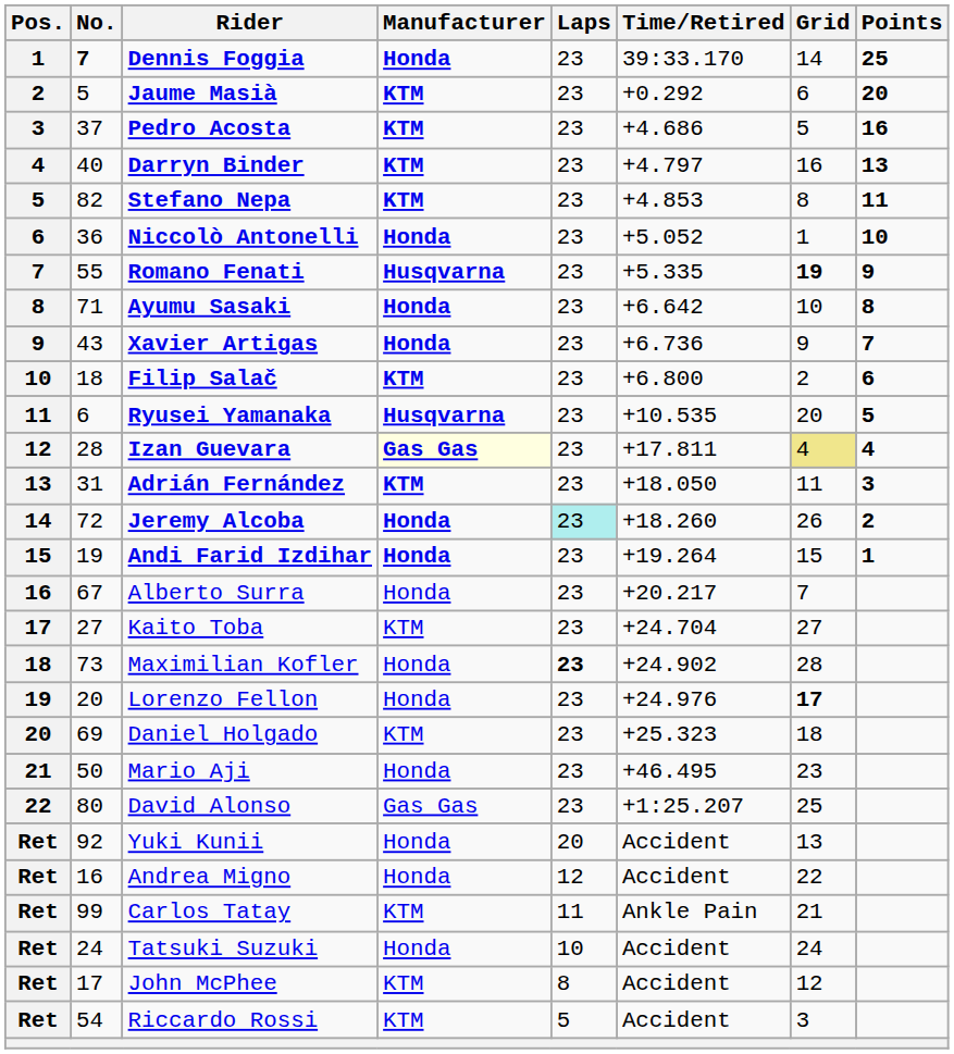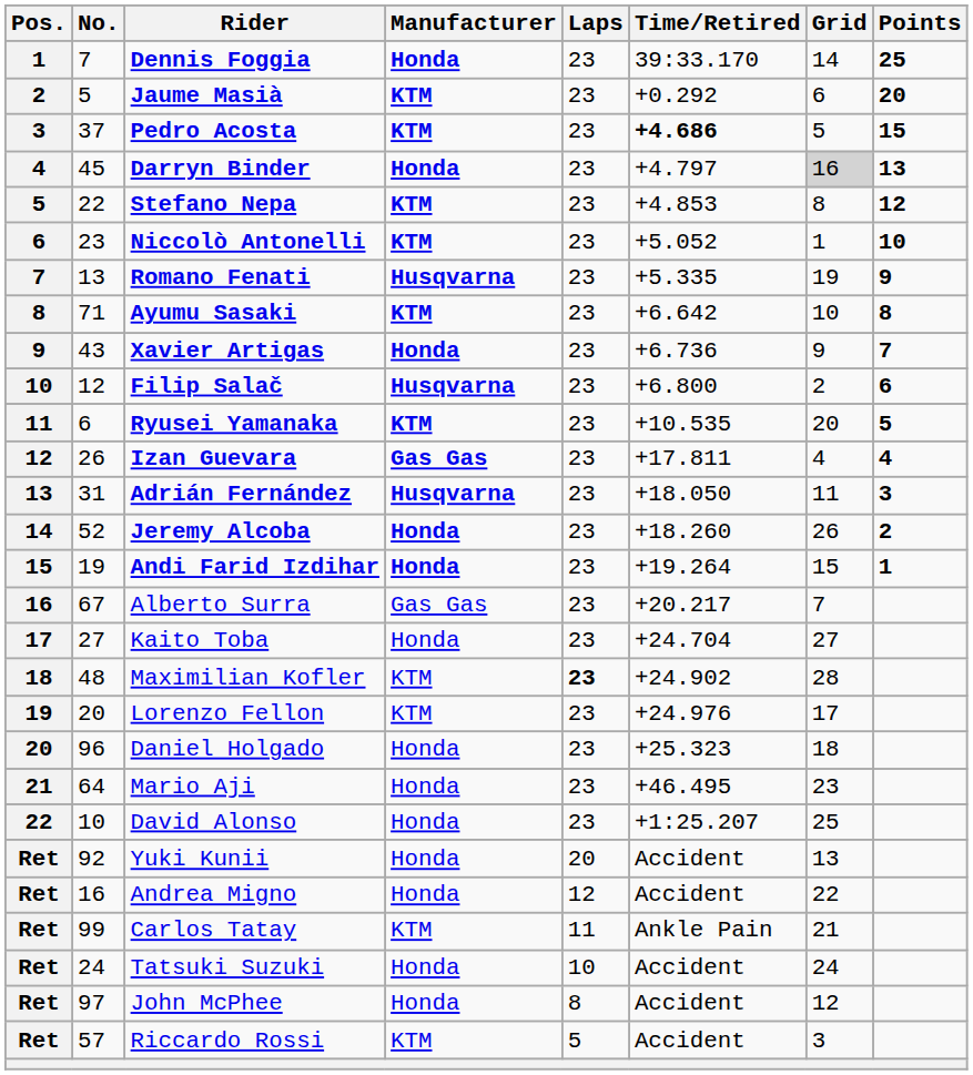 <table class="wikitable" style="font-size: 85%;">
 <tr>
 <th>Pos.</th>
 <th>No.</th>
 <th>Rider</th>
 <th>Manufacturer</th>
 <th>Laps</th>
 <th>Time/Retired</th>
 <th>Grid</th>
 <th>Points</th>
 </tr>
 <tr>
 <th>1</th>
-<td><strong>7</strong></td>
+<td>7</td>
 <td> <strong><a href='#'>Dennis Foggia</a></strong></td>
 <td><strong><a href='#'>Honda</a></strong></td>
 <td>23</td>
 <td>39:33.170</td>
 <td>14</td>
 <td><strong>25</strong></td>
 </tr>
 <tr>
 <th>2</th>
 <td>5</td>
 <td> <strong><a href='#'>Jaume Masià</a></strong></td>
 <td><strong><a href='#'>KTM</a></strong></td>
 <td>23</td>
 <td>+0.292</td>
 <td>6</td>
 <td><strong>20</strong></td>
 </tr>
 <tr>
 <th>3</th>
 <td>37</td>
 <td> <strong><a href='#'>Pedro Acosta</a></strong></td>
 <td><strong><a href='#'>KTM</a></strong></td>
 <td>23</td>
-<td>+4.686</td>
+<td><strong>+4.686</strong></td>
 <td>5</td>
-<td><strong>16</strong></td>
+<td><strong>15</strong></td>
 </tr>
 <tr>
 <th>4</th>
-<td>40</td>
+<td>45</td>
 <td> <strong><a href='#'>Darryn Binder</a></strong></td>
-<td><strong><a href='#'>KTM</a></strong></td>
+<td><strong><a href='#'>Honda</a></strong></td>
 <td>23</td>
 <td>+4.797</td>
-<td>16</td>
+<td style="background: lightgrey;">16</td>
 <td><strong>13</strong></td>
 </tr>
 <tr>
 <th>5</th>
-<td>82</td>
+<td>22</td>
 <td> <strong><a href='#'>Stefano Nepa</a></strong></td>
 <td><strong><a href='#'>KTM</a></strong></td>
 <td>23</td>
 <td>+4.853</td>
 <td>8</td>
-<td><strong>11</strong></td>
+<td><strong>12</strong></td>
 </tr>
 <tr>
 <th>6</th>
-<td>36</td>
+<td>23</td>
 <td> <strong><a href='#'>Niccolò Antonelli</a></strong></td>
-<td><strong><a href='#'>Honda</a></strong></td>
+<td><strong><a href='#'>KTM</a></strong></td>
 <td>23</td>
 <td>+5.052</td>
 <td>1</td>
 <td><strong>10</strong></td>
 </tr>
 <tr>
 <th>7</th>
-<td>55</td>
+<td>13</td>
 <td> <strong><a href='#'>Romano Fenati</a></strong></td>
 <td><strong><a href='#'>Husqvarna</a></strong></td>
 <td>23</td>
 <td>+5.335</td>
-<td><strong>19</strong></td>
+<td>19</td>
 <td><strong>9</strong></td>
 </tr>
 <tr>
 <th>8</th>
 <td>71</td>
 <td> <strong><a href='#'>Ayumu Sasaki</a></strong></td>
-<td><strong><a href='#'>Honda</a></strong></td>
+<td><strong><a href='#'>KTM</a></strong></td>
 <td>23</td>
 <td>+6.642</td>
 <td>10</td>
 <td><strong>8</strong></td>
 </tr>
 <tr>
 <th>9</th>
 <td>43</td>
 <td> <strong><a href='#'>Xavier Artigas</a></strong></td>
 <td><strong><a href='#'>Honda</a></strong></td>
 <td>23</td>
 <td>+6.736</td>
 <td>9</td>
 <td><strong>7</strong></td>
 </tr>
 <tr>
 <th>10</th>
-<td>18</td>
+<td>12</td>
 <td> <strong><a href='#'>Filip Salač</a></strong></td>
-<td><strong><a href='#'>KTM</a></strong></td>
+<td><strong><a href='#'>Husqvarna</a></strong></td>
 <td>23</td>
 <td>+6.800</td>
 <td>2</td>
 <td><strong>6</strong></td>
 </tr>
 <tr>
 <th>11</th>
 <td>6</td>
 <td> <strong><a href='#'>Ryusei Yamanaka</a></strong></td>
-<td><strong><a href='#'>Husqvarna</a></strong></td>
+<td><strong><a href='#'>KTM</a></strong></td>
 <td>23</td>
 <td>+10.535</td>
 <td>20</td>
 <td><strong>5</strong></td>
 </tr>
 <tr>
 <th>12</th>
-<td>28</td>
+<td>26</td>
 <td> <strong><a href='#'>Izan Guevara</a></strong></td>
-<td style="background: lightyellow;"><strong><a href='#'>Gas Gas</a></strong></td>
+<td><strong><a href='#'>Gas Gas</a></strong></td>
 <td>23</td>
 <td>+17.811</td>
-<td style="background: khaki;">4</td>
+<td>4</td>
 <td><strong>4</strong></td>
 </tr>
 <tr>
 <th>13</th>
 <td>31</td>
 <td> <strong><a href='#'>Adrián Fernández</a></strong></td>
-<td><strong><a href='#'>KTM</a></strong></td>
+<td><strong><a href='#'>Husqvarna</a></strong></td>
 <td>23</td>
 <td>+18.050</td>
 <td>11</td>
 <td><strong>3</strong></td>
 </tr>
 <tr>
 <th>14</th>
-<td>72</td>
+<td>52</td>
 <td> <strong><a href='#'>Jeremy Alcoba</a></strong></td>
 <td><strong><a href='#'>Honda</a></strong></td>
-<td style="background: paleturquoise;">23</td>
+<td>23</td>
 <td>+18.260</td>
 <td>26</td>
 <td><strong>2</strong></td>
 </tr>
 <tr>
 <th>15</th>
 <td>19</td>
 <td> <strong><a href='#'>Andi Farid Izdihar</a></strong></td>
 <td><strong><a href='#'>Honda</a></strong></td>
 <td>23</td>
 <td>+19.264</td>
 <td>15</td>
 <td><strong>1</strong></td>
 </tr>
 <tr>
 <th>16</th>
 <td>67</td>
 <td> <a href='#'>Alberto Surra</a></td>
-<td><a href='#'>Honda</a></td>
+<td><a href='#'>Gas Gas</a></td>
 <td>23</td>
 <td>+20.217</td>
 <td>7</td>
 <td></td>
 </tr>
 <tr>
 <th>17</th>
 <td>27</td>
 <td> <a href='#'>Kaito Toba</a></td>
-<td><a href='#'>KTM</a></td>
+<td><a href='#'>Honda</a></td>
 <td>23</td>
 <td>+24.704</td>
 <td>27</td>
 <td></td>
 </tr>
 <tr>
 <th>18</th>
-<td>73</td>
+<td>48</td>
 <td> <a href='#'>Maximilian Kofler</a></td>
-<td><a href='#'>Honda</a></td>
+<td><a href='#'>KTM</a></td>
 <td><strong>23</strong></td>
 <td>+24.902</td>
 <td>28</td>
 <td></td>
 </tr>
 <tr>
 <th>19</th>
 <td>20</td>
 <td> <a href='#'>Lorenzo Fellon</a></td>
-<td><a href='#'>Honda</a></td>
+<td><a href='#'>KTM</a></td>
 <td>23</td>
 <td>+24.976</td>
-<td><strong>17</strong></td>
+<td>17</td>
 <td></td>
 </tr>
 <tr>
 <th>20</th>
-<td>69</td>
+<td>96</td>
 <td> <a href='#'>Daniel Holgado</a></td>
-<td><a href='#'>KTM</a></td>
+<td><a href='#'>Honda</a></td>
 <td>23</td>
 <td>+25.323</td>
 <td>18</td>
 <td></td>
 </tr>
 <tr>
 <th>21</th>
-<td>50</td>
+<td>64</td>
 <td> <a href='#'>Mario Aji</a></td>
 <td><a href='#'>Honda</a></td>
 <td>23</td>
 <td>+46.495</td>
 <td>23</td>
 <td></td>
 </tr>
 <tr>
 <th>22</th>
-<td>80</td>
+<td>10</td>
 <td> <a href='#'>David Alonso</a></td>
-<td><a href='#'>Gas Gas</a></td>
+<td><a href='#'>Honda</a></td>
 <td>23</td>
 <td>+1:25.207</td>
 <td>25</td>
 <td></td>
 </tr>
 <tr>
 <th>Ret</th>
 <td>92</td>
 <td> <a href='#'>Yuki Kunii</a></td>
 <td><a href='#'>Honda</a></td>
 <td>20</td>
 <td>Accident</td>
 <td>13</td>
 <td></td>
 </tr>
 <tr>
 <th>Ret</th>
 <td>16</td>
 <td> <a href='#'>Andrea Migno</a></td>
 <td><a href='#'>Honda</a></td>
 <td>12</td>
 <td>Accident</td>
 <td>22</td>
 <td></td>
 </tr>
 <tr>
 <th>Ret</th>
 <td>99</td>
 <td> <a href='#'>Carlos Tatay</a></td>
 <td><a href='#'>KTM</a></td>
 <td>11</td>
 <td>Ankle Pain</td>
 <td>21</td>
 <td></td>
 </tr>
 <tr>
 <th>Ret</th>
 <td>24</td>
 <td> <a href='#'>Tatsuki Suzuki</a></td>
 <td><a href='#'>Honda</a></td>
 <td>10</td>
 <td>Accident</td>
 <td>24</td>
 <td></td>
 </tr>
 <tr>
 <th>Ret</th>
-<td>17</td>
+<td>97</td>
 <td> <a href='#'>John McPhee</a></td>
-<td><a href='#'>KTM</a></td>
+<td><a href='#'>Honda</a></td>
 <td>8</td>
 <td>Accident</td>
 <td>12</td>
 <td></td>
 </tr>
 <tr>
 <th>Ret</th>
-<td>54</td>
+<td>57</td>
 <td> <a href='#'>Riccardo Rossi</a></td>
 <td><a href='#'>KTM</a></td>
 <td>5</td>
 <td>Accident</td>
 <td>3</td>
 <td></td>
 </tr>
 <tr>
 <th colspan=8></th>
 </tr>
 </table>
